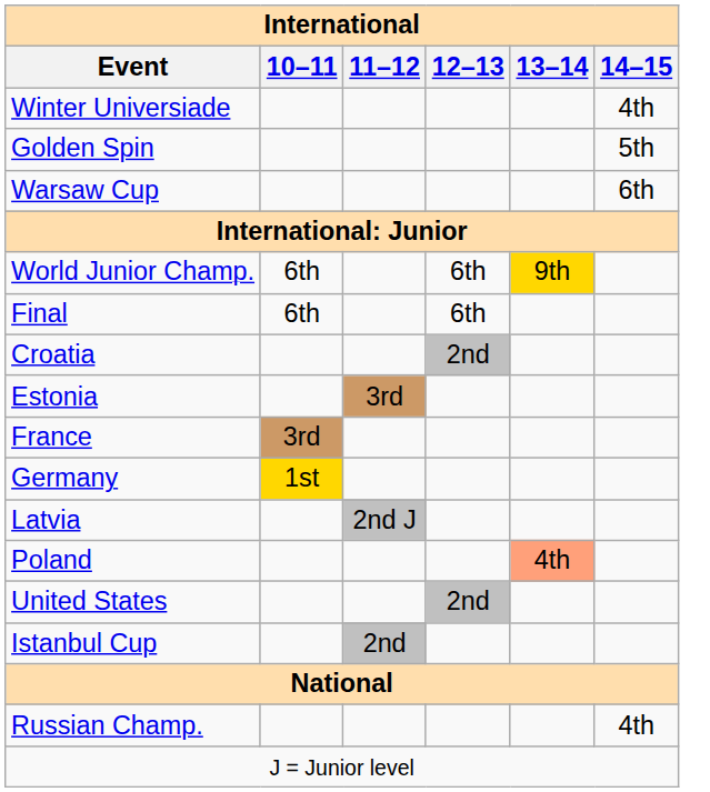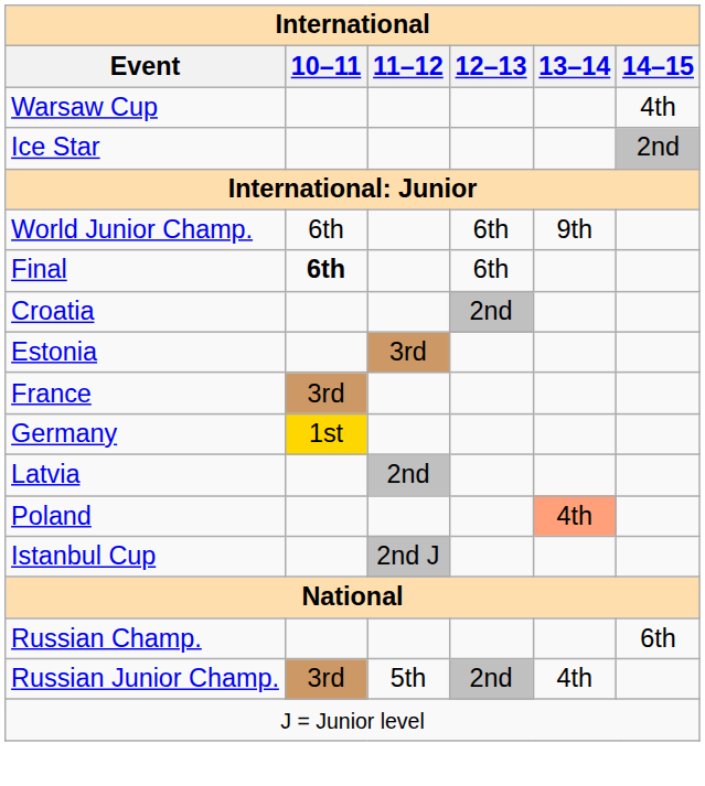 <table class="wikitable" style="text-align:center">
 <tr>
 <th style="background-color: #ffdead; " colspan=6 align=center>International</th>
 </tr>
 <tr>
 <th>Event</th>
 <th><a href='#'>10–11</a></th>
 <th><a href='#'>11–12</a></th>
 <th><a href='#'>12–13</a></th>
 <th><a href='#'>13–14</a></th>
 <th><a href='#'>14–15</a></th>
 </tr>
 <tr>
-<td align=left><a href='#'>Winter Universiade</a></td>
+<td align=left> <a href='#'>Warsaw Cup</a></td>
 <td></td>
 <td></td>
 <td></td>
 <td></td>
 <td>4th</td>
 </tr>
 <tr>
-<td align=left> <a href='#'>Golden Spin</a></td>
+<td align=left><a href='#'>Ice Star</a></td>
 <td></td>
 <td></td>
 <td></td>
 <td></td>
-<td>5th</td>
-</tr>
-<tr>
-<td align=left> <a href='#'>Warsaw Cup</a></td>
-<td></td>
-<td></td>
-<td></td>
-<td></td>
-<td>6th</td>
+<td bgcolor=silver>2nd</td>
 </tr>
 <tr>
 <th style="background-color: #ffdead; " colspan=6 align=center>International: Junior</th>
 </tr>
 <tr>
 <td align=left><a href='#'>World Junior Champ.</a></td>
 <td>6th</td>
 <td></td>
 <td>6th</td>
-<td style="background: gold;">9th</td>
+<td>9th</td>
 <td></td>
 </tr>
 <tr>
 <td align=left> <a href='#'>Final</a></td>
-<td>6th</td>
+<td><strong>6th</strong></td>
 <td></td>
 <td>6th</td>
 <td></td>
 <td></td>
 </tr>
 <tr>
 <td align=left> <a href='#'>Croatia</a></td>
 <td></td>
 <td></td>
 <td bgcolor=silver>2nd</td>
 <td></td>
 <td></td>
 </tr>
 <tr>
 <td align=left> <a href='#'>Estonia</a></td>
 <td></td>
 <td bgcolor=cc9966>3rd</td>
 <td></td>
 <td></td>
 <td></td>
 </tr>
 <tr>
 <td align=left> <a href='#'>France</a></td>
 <td bgcolor=cc9966>3rd</td>
 <td></td>
 <td></td>
 <td></td>
 <td></td>
 </tr>
 <tr>
 <td align=left> <a href='#'>Germany</a></td>
 <td bgcolor=gold>1st</td>
 <td></td>
 <td></td>
 <td></td>
 <td></td>
 </tr>
 <tr>
 <td align=left> <a href='#'>Latvia</a></td>
 <td></td>
-<td bgcolor=silver>2nd J</td>
+<td bgcolor=silver>2nd</td>
 <td></td>
 <td></td>
 <td></td>
 </tr>
 <tr>
 <td align=left> <a href='#'>Poland</a></td>
 <td></td>
 <td></td>
 <td></td>
 <td style="background: lightsalmon;">4th</td>
 <td></td>
 </tr>
 <tr>
-<td align=left> <a href='#'>United States</a></td>
-<td></td>
-<td></td>
-<td bgcolor=silver>2nd</td>
-<td></td>
-<td></td>
-</tr>
-<tr>
 <td align=left><a href='#'>Istanbul Cup</a></td>
 <td></td>
-<td bgcolor=silver>2nd</td>
+<td bgcolor=silver>2nd J</td>
 <td></td>
 <td></td>
 <td></td>
 </tr>
 <tr>
 <th style="background-color: #ffdead; " colspan=6 align=center>National</th>
 </tr>
 <tr>
 <td align=left><a href='#'>Russian Champ.</a></td>
 <td></td>
 <td></td>
 <td></td>
 <td></td>
+<td>6th</td>
+</tr>
+<tr>
+<td align=left><a href='#'>Russian Junior Champ.</a></td>
+<td bgcolor=cc9966>3rd</td>
+<td>5th</td>
+<td bgcolor=silver>2nd</td>
 <td>4th</td>
+<td></td>
 </tr>
 <tr>
 <td colspan=6 align=center><small> J = Junior level </small></td>
 </tr>
 </table>
